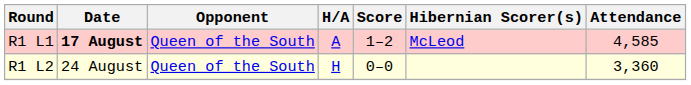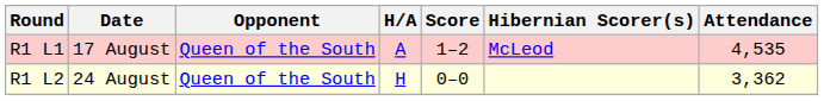 <table class="wikitable" style="text-align:center">
 <tr>
 <th>Round</th>
 <th>Date</th>
 <th>Opponent</th>
 <th>H/A</th>
 <th>Score</th>
 <th>Hibernian Scorer(s)</th>
 <th>Attendance</th>
 </tr>
 <tr bgcolor=#FFCCCC>
 <td>R1 L1</td>
-<td align=left><strong>17 August</strong></td>
+<td align=left>17 August</td>
 <td align=left><a href='#'>Queen of the South</a></td>
 <td><a href='#'>A</a></td>
 <td>1–2</td>
 <td align=left><a href='#'>McLeod</a></td>
-<td>4,585</td>
+<td>4,535</td>
 </tr>
 <tr bgcolor=#FFFFDD>
 <td>R1 L2</td>
 <td align=left>24 August</td>
 <td align=left><a href='#'>Queen of the South</a></td>
 <td><a href='#'>H</a></td>
 <td>0–0</td>
 <td align=left></td>
-<td>3,360</td>
+<td>3,362</td>
 </tr>
 <tr>
 </tr>
 </table>
